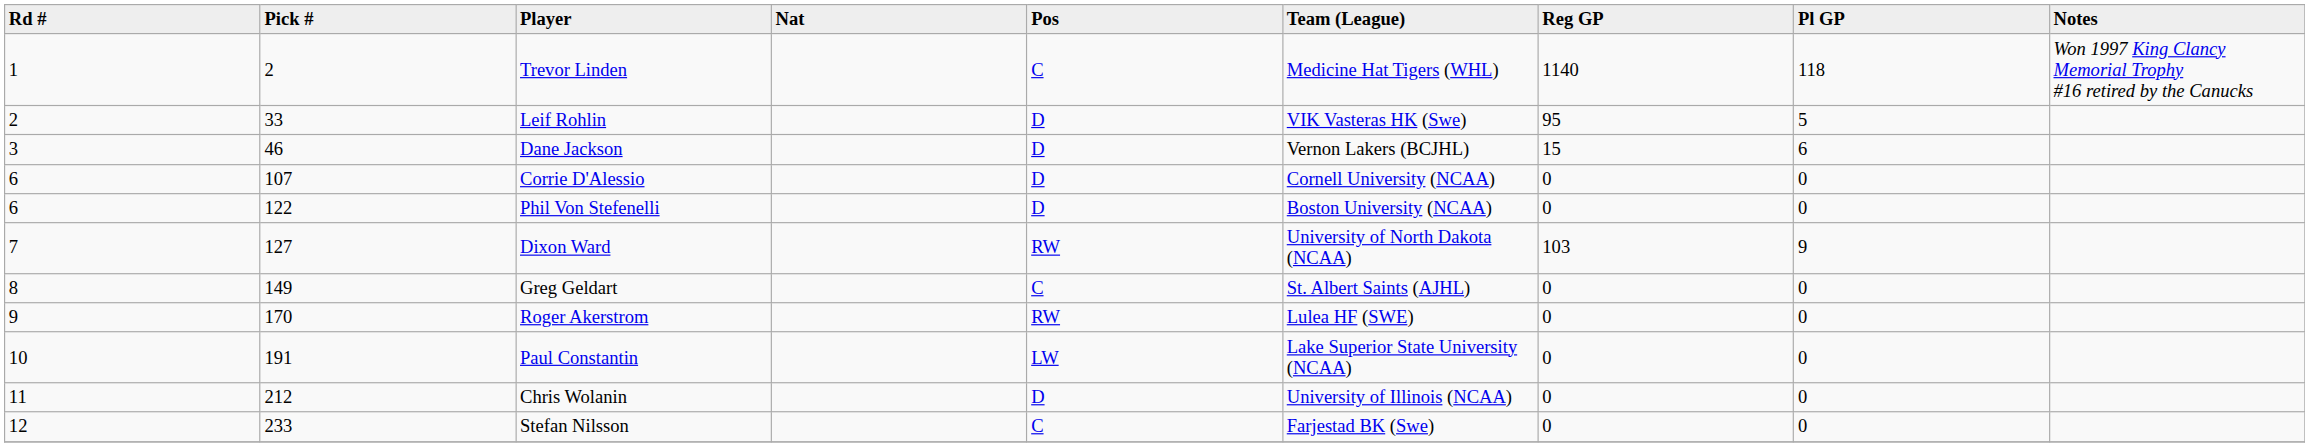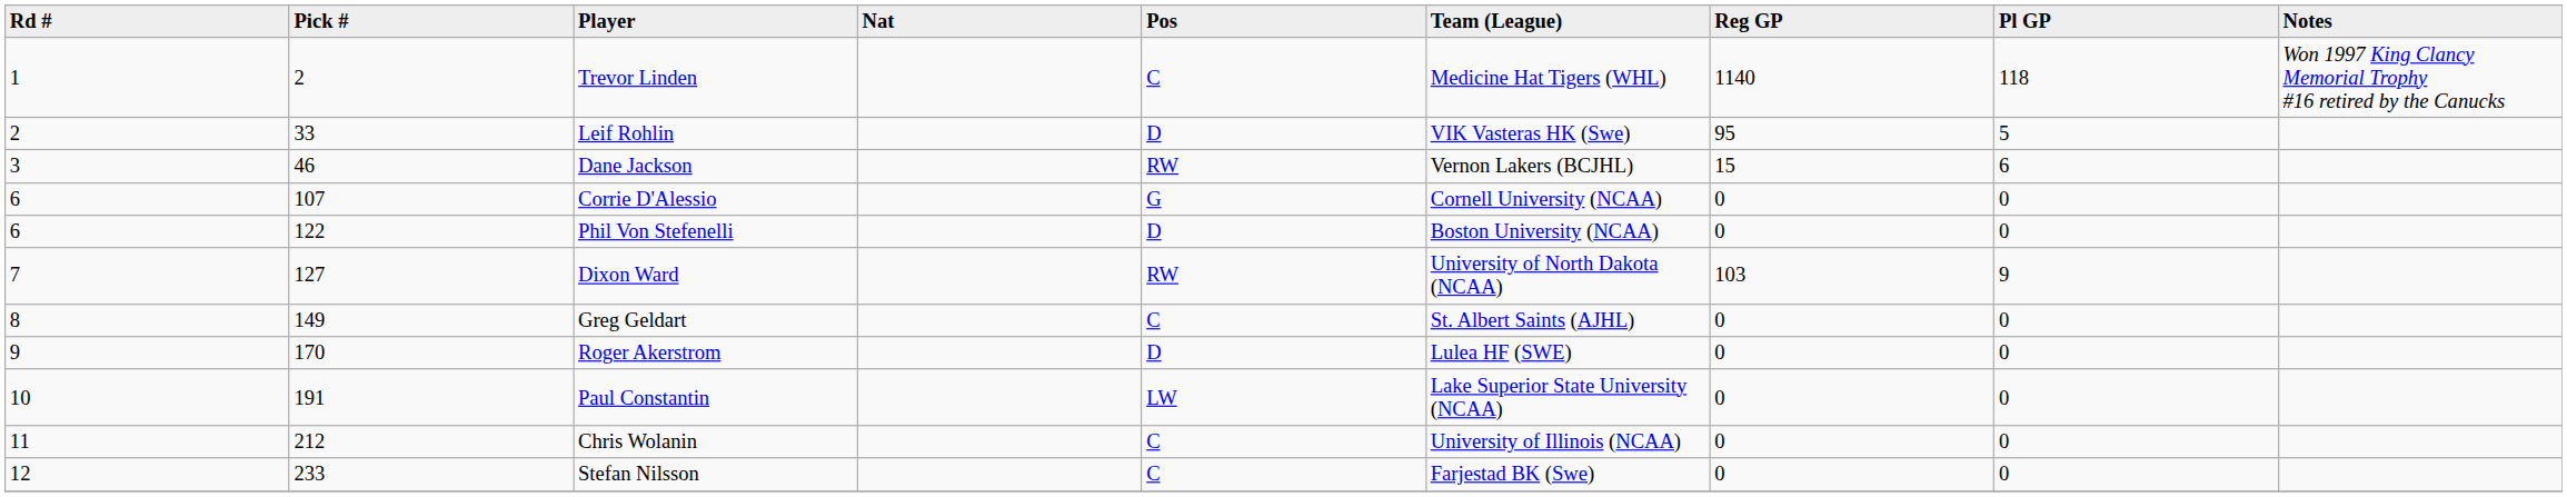 <table class="wikitable" style="width: 100%">
 <tr>
 <td width="5%"; bgcolor="#eeeeee"><strong>Rd #</strong></td>
 <td width="5%"; bgcolor="#eeeeee"><strong>Pick #</strong></td>
 <td width="5%"; bgcolor="#eeeeee"><strong>Player</strong></td>
 <td width="5%"; bgcolor="#eeeeee"><strong>Nat</strong></td>
 <td width="5%"; bgcolor="#eeeeee"><strong>Pos</strong></td>
 <td width="5%"; bgcolor="#eeeeee"><strong>Team (League)</strong></td>
 <td width="5%"; bgcolor="#eeeeee"><strong>Reg GP</strong></td>
 <td width="5%"; bgcolor="#eeeeee"><strong>Pl GP</strong></td>
 <td width="5%"; bgcolor="#eeeeee"><strong>Notes</strong></td>
 </tr>
 <tr>
 <td>1</td>
 <td>2</td>
 <td><a href='#'>Trevor Linden</a></td>
 <td></td>
 <td><a href='#'>C</a></td>
 <td><a href='#'>Medicine Hat Tigers</a> (<a href='#'>WHL</a>)</td>
 <td>1140</td>
 <td>118</td>
 <td><em>Won 1997 <a href='#'>King Clancy Memorial Trophy</a></em><br><em>#16 retired by the Canucks</em></td>
 </tr>
 <tr>
 <td>2</td>
 <td>33</td>
 <td><a href='#'>Leif Rohlin</a></td>
 <td></td>
 <td><a href='#'>D</a></td>
 <td><a href='#'>VIK Vasteras HK</a> (<a href='#'>Swe</a>)</td>
 <td>95</td>
 <td>5</td>
 <td></td>
 </tr>
 <tr>
 <td>3</td>
 <td>46</td>
 <td><a href='#'>Dane Jackson</a></td>
 <td></td>
-<td><a href='#'>D</a></td>
+<td><a href='#'>RW</a></td>
 <td>Vernon Lakers (BCJHL)</td>
 <td>15</td>
 <td>6</td>
 <td></td>
 </tr>
 <tr>
 <td>6</td>
 <td>107</td>
 <td><a href='#'>Corrie D'Alessio</a></td>
 <td></td>
-<td><a href='#'>D</a></td>
+<td><a href='#'>G</a></td>
 <td><a href='#'>Cornell University</a> (<a href='#'>NCAA</a>)</td>
 <td>0</td>
 <td>0</td>
 <td></td>
 </tr>
 <tr>
 <td>6</td>
 <td>122</td>
 <td><a href='#'>Phil Von Stefenelli</a></td>
 <td></td>
 <td><a href='#'>D</a></td>
 <td><a href='#'>Boston University</a> (<a href='#'>NCAA</a>)</td>
 <td>0</td>
 <td>0</td>
 <td></td>
 </tr>
 <tr>
 <td>7</td>
 <td>127</td>
 <td><a href='#'>Dixon Ward</a></td>
 <td></td>
 <td><a href='#'>RW</a></td>
 <td><a href='#'>University of North Dakota</a> (<a href='#'>NCAA</a>)</td>
 <td>103</td>
 <td>9</td>
 <td></td>
 </tr>
 <tr>
 <td>8</td>
 <td>149</td>
 <td>Greg Geldart</td>
 <td></td>
 <td><a href='#'>C</a></td>
 <td><a href='#'>St. Albert Saints</a> (<a href='#'>AJHL</a>)</td>
 <td>0</td>
 <td>0</td>
 <td></td>
 </tr>
 <tr>
 <td>9</td>
 <td>170</td>
 <td><a href='#'>Roger Akerstrom</a></td>
 <td></td>
-<td><a href='#'>RW</a></td>
+<td><a href='#'>D</a></td>
 <td><a href='#'>Lulea HF</a> (<a href='#'>SWE</a>)</td>
 <td>0</td>
 <td>0</td>
 <td></td>
 </tr>
 <tr>
 <td>10</td>
 <td>191</td>
 <td><a href='#'>Paul Constantin</a></td>
 <td></td>
 <td><a href='#'>LW</a></td>
 <td><a href='#'>Lake Superior State University</a> (<a href='#'>NCAA</a>)</td>
 <td>0</td>
 <td>0</td>
 <td></td>
 </tr>
 <tr>
 <td>11</td>
 <td>212</td>
 <td>Chris Wolanin</td>
 <td></td>
-<td><a href='#'>D</a></td>
+<td><a href='#'>C</a></td>
 <td><a href='#'>University of Illinois</a> (<a href='#'>NCAA</a>)</td>
 <td>0</td>
 <td>0</td>
 <td></td>
 </tr>
 <tr>
 <td>12</td>
 <td>233</td>
 <td>Stefan Nilsson</td>
 <td></td>
 <td><a href='#'>C</a></td>
 <td><a href='#'>Farjestad BK</a> (<a href='#'>Swe</a>)</td>
 <td>0</td>
 <td>0</td>
 <td></td>
 </tr>
 <tr>
 </tr>
 </table>
